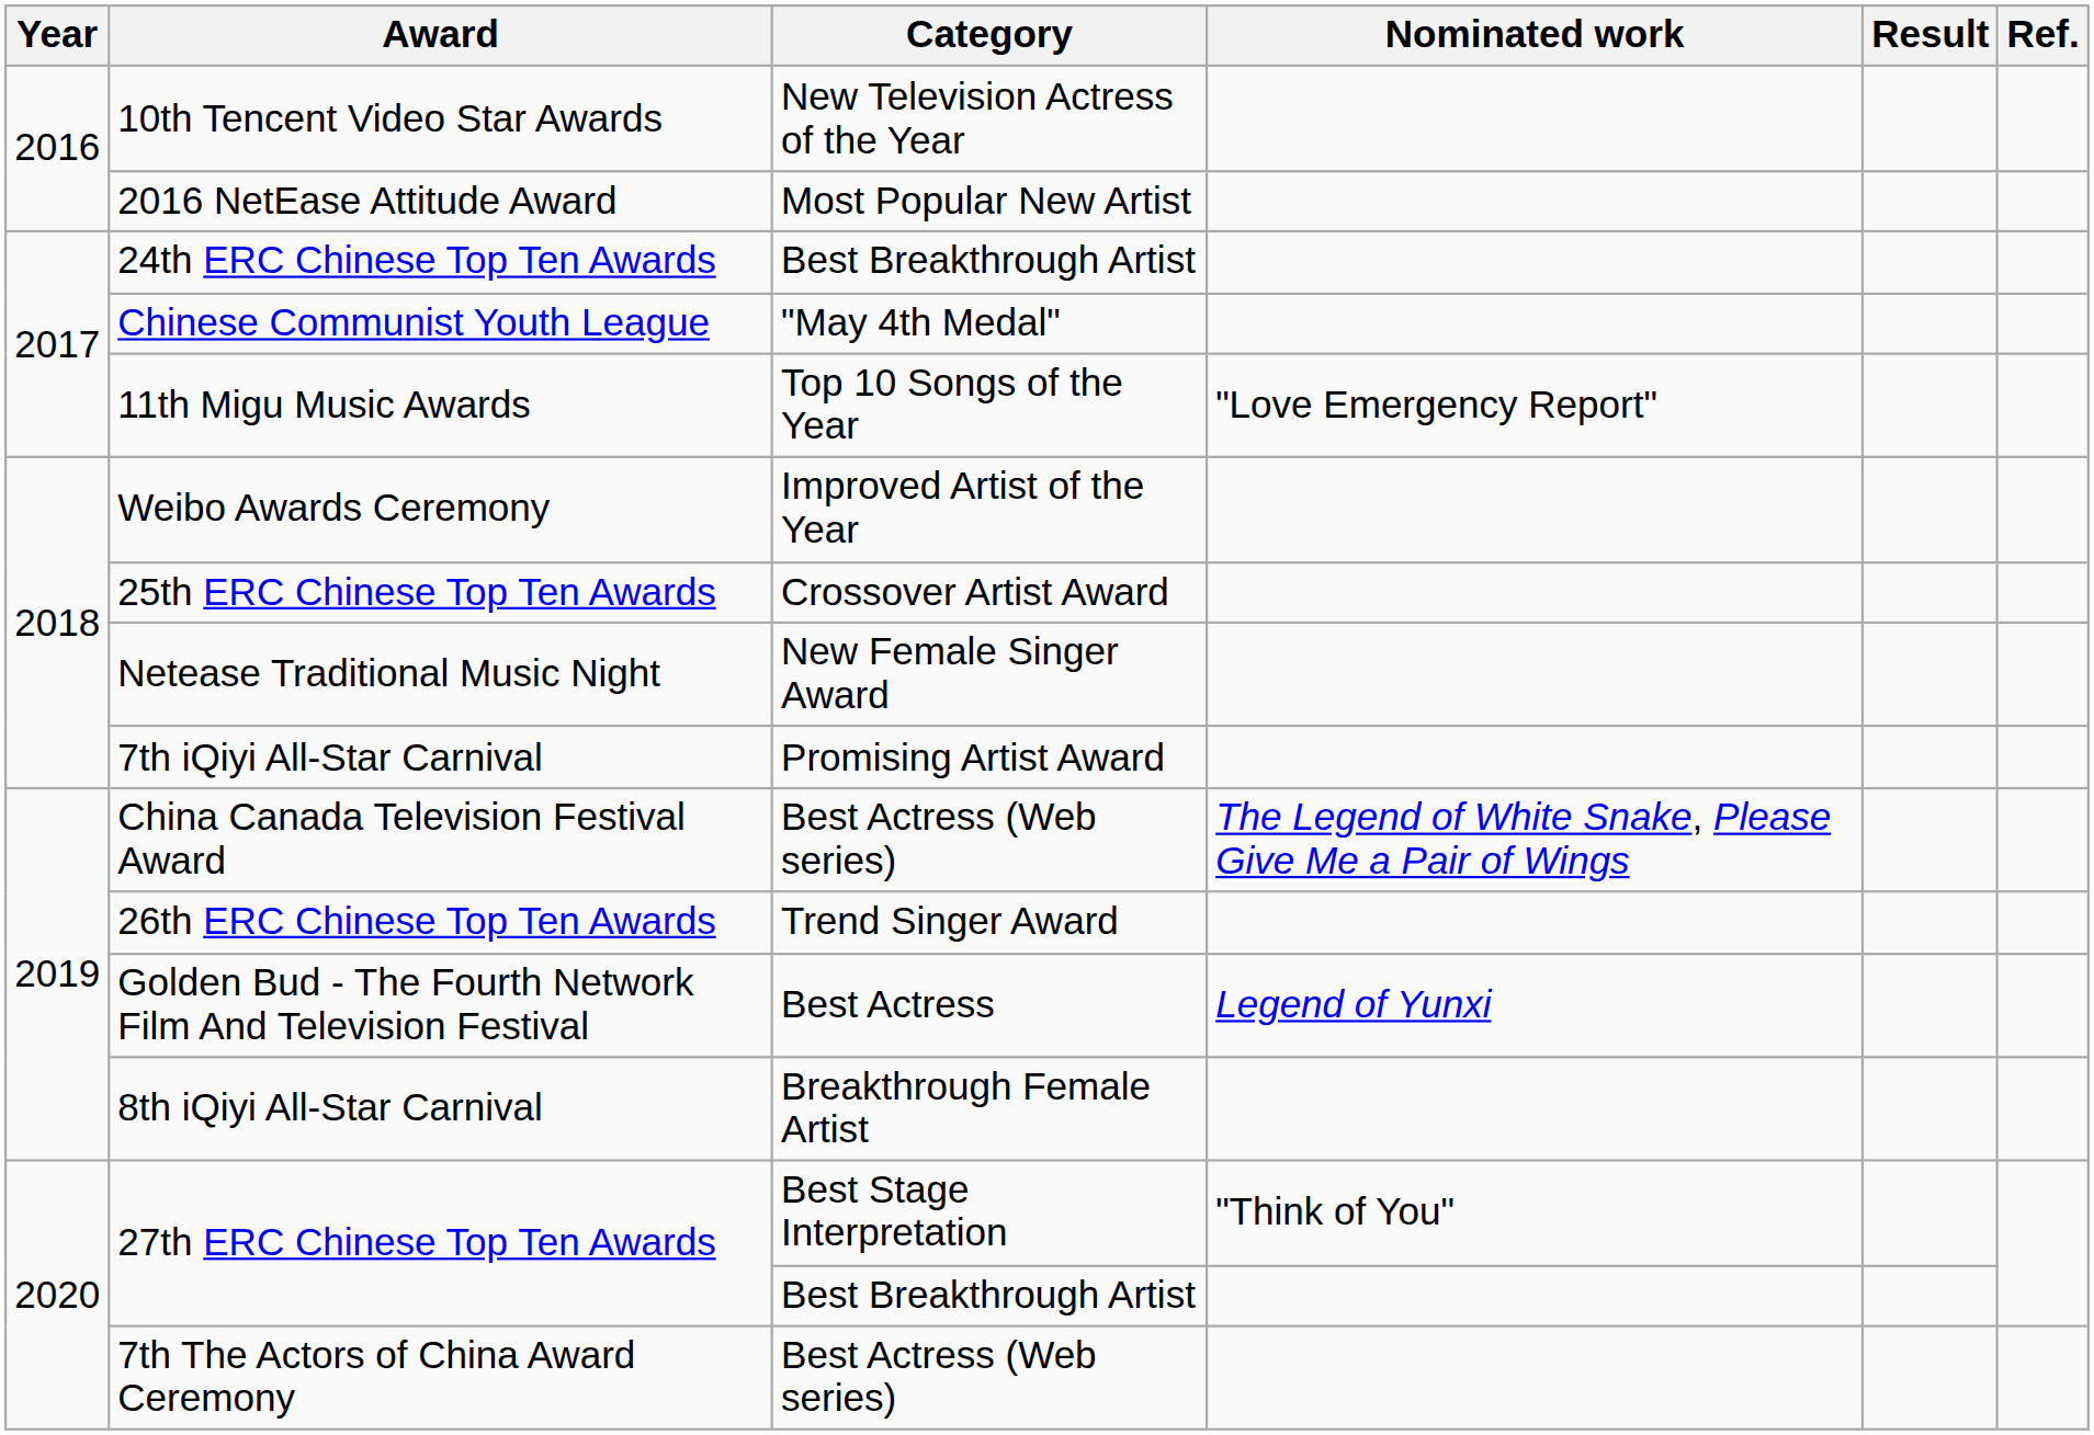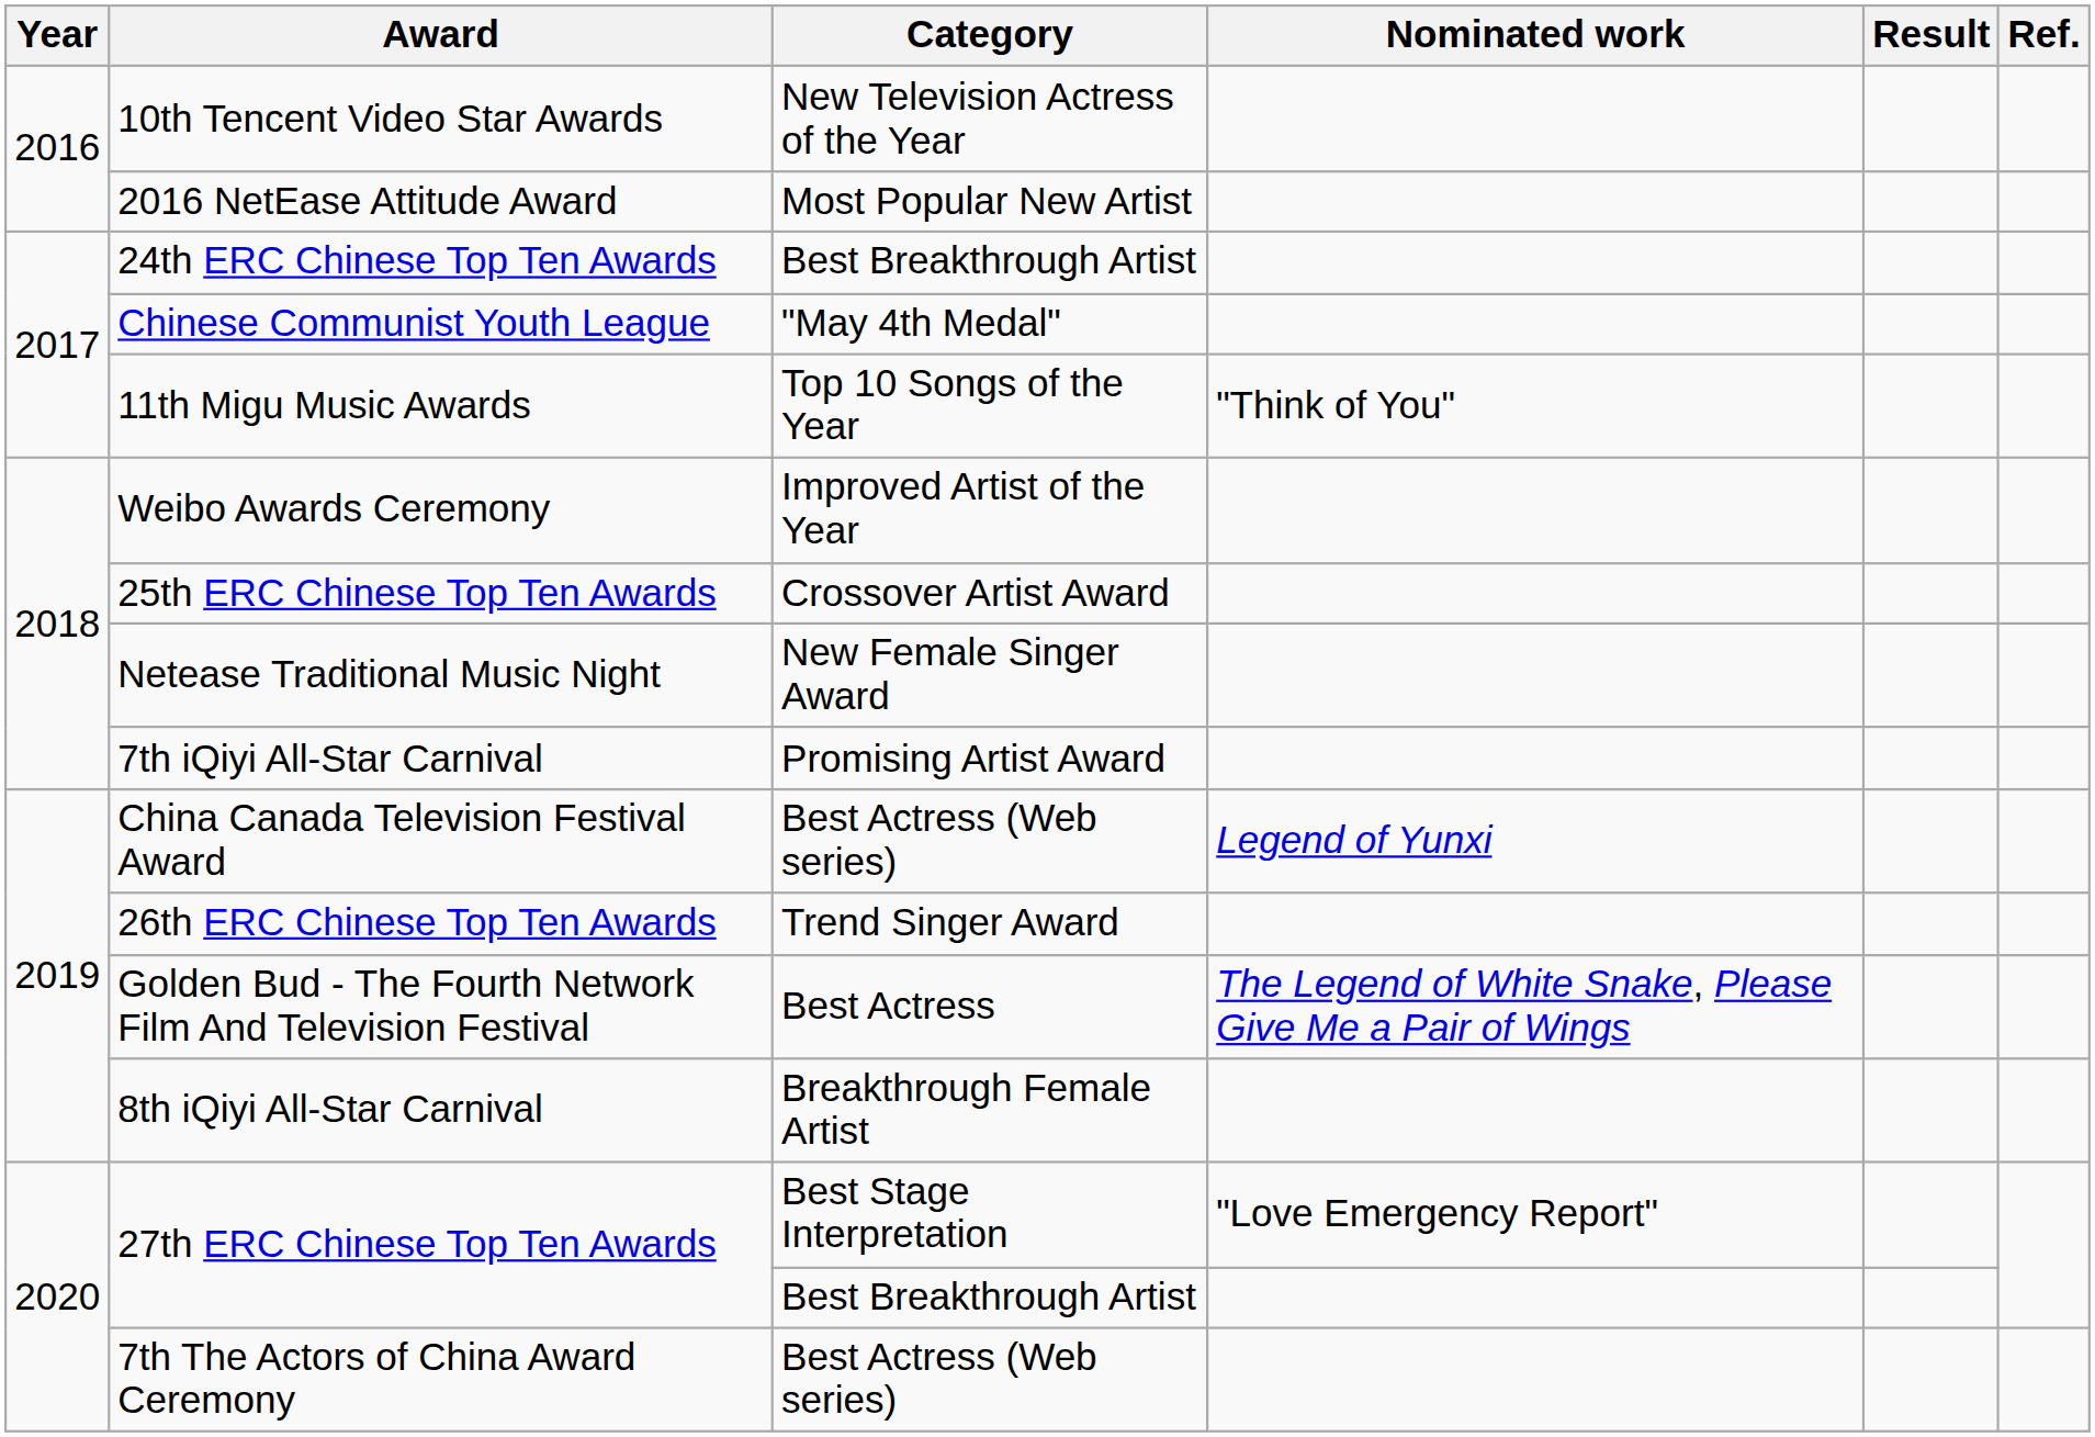 <table class="wikitable">
 <tr>
 <th>Year</th>
 <th>Award</th>
 <th>Category</th>
 <th>Nominated work</th>
 <th>Result</th>
 <th>Ref.</th>
 </tr>
 <tr>
 <td rowspan=2>2016</td>
 <td>10th Tencent Video Star Awards</td>
 <td>New Television Actress of the Year</td>
 <td></td>
 <td></td>
 <td></td>
 </tr>
 <tr>
 <td>2016 NetEase Attitude Award</td>
 <td>Most Popular New Artist</td>
 <td></td>
 <td></td>
 <td></td>
 </tr>
 <tr>
 <td rowspan=3>2017</td>
 <td>24th <a href='#'>ERC Chinese Top Ten Awards</a></td>
 <td>Best Breakthrough Artist</td>
 <td></td>
 <td></td>
 <td></td>
 </tr>
 <tr>
 <td><a href='#'>Chinese Communist Youth League</a></td>
 <td>"May 4th Medal"</td>
 <td></td>
 <td></td>
 <td></td>
 </tr>
 <tr>
 <td>11th Migu Music Awards</td>
 <td>Top 10 Songs of the Year</td>
-<td>"Love Emergency Report"</td>
+<td>"Think of You"</td>
 <td></td>
 <td></td>
 </tr>
 <tr>
 <td rowspan=4>2018</td>
 <td>Weibo Awards Ceremony</td>
 <td>Improved Artist of the Year</td>
 <td></td>
 <td></td>
 <td></td>
 </tr>
 <tr>
 <td>25th <a href='#'>ERC Chinese Top Ten Awards</a></td>
 <td>Crossover Artist Award</td>
 <td></td>
 <td></td>
 <td></td>
 </tr>
 <tr>
 <td>Netease Traditional Music Night</td>
 <td>New Female Singer Award</td>
 <td></td>
 <td></td>
 <td></td>
 </tr>
 <tr>
 <td>7th iQiyi All-Star Carnival</td>
 <td>Promising Artist Award</td>
 <td></td>
 <td></td>
 <td></td>
 </tr>
 <tr>
 <td rowspan=4>2019</td>
 <td>China Canada Television Festival Award</td>
 <td>Best Actress (Web series)</td>
-<td><em><a href='#'>The Legend of White Snake</a></em>, <em><a href='#'>Please Give Me a Pair of Wings</a></em></td>
+<td><em><a href='#'>Legend of Yunxi</a></em></td>
 <td></td>
 <td></td>
 </tr>
 <tr>
 <td>26th <a href='#'>ERC Chinese Top Ten Awards</a></td>
 <td>Trend Singer Award</td>
 <td></td>
 <td></td>
 <td></td>
 </tr>
 <tr>
 <td>Golden Bud - The Fourth Network Film And Television Festival</td>
 <td>Best Actress</td>
-<td><em><a href='#'>Legend of Yunxi</a></em></td>
+<td><em><a href='#'>The Legend of White Snake</a></em>, <em><a href='#'>Please Give Me a Pair of Wings</a></em></td>
 <td></td>
 <td></td>
 </tr>
 <tr>
 <td>8th iQiyi All-Star Carnival</td>
 <td>Breakthrough Female Artist</td>
 <td></td>
 <td></td>
 <td></td>
 </tr>
 <tr>
 <td rowspan=3>2020</td>
 <td rowspan=2>27th <a href='#'>ERC Chinese Top Ten Awards</a></td>
 <td>Best Stage Interpretation</td>
-<td>"Think of You"</td>
+<td>"Love Emergency Report"</td>
 <td></td>
 <td rowspan=2></td>
 </tr>
 <tr>
 <td>Best Breakthrough Artist</td>
 <td></td>
 <td></td>
 </tr>
 <tr>
 <td>7th The Actors of China Award Ceremony</td>
 <td>Best Actress (Web series)</td>
 <td></td>
 <td></td>
 <td></td>
 </tr>
 </table>
